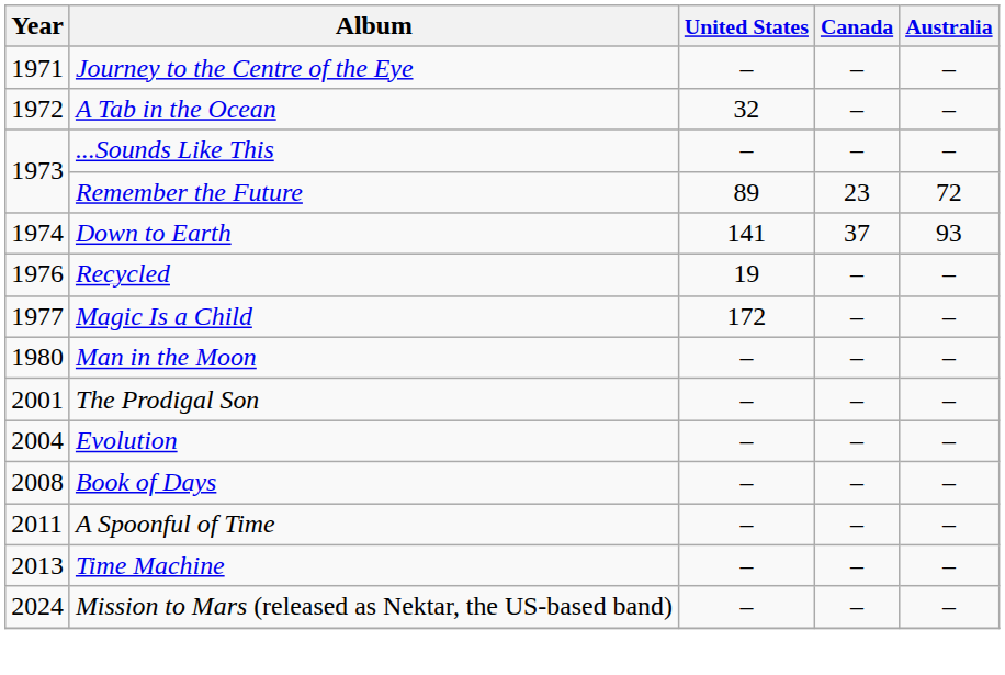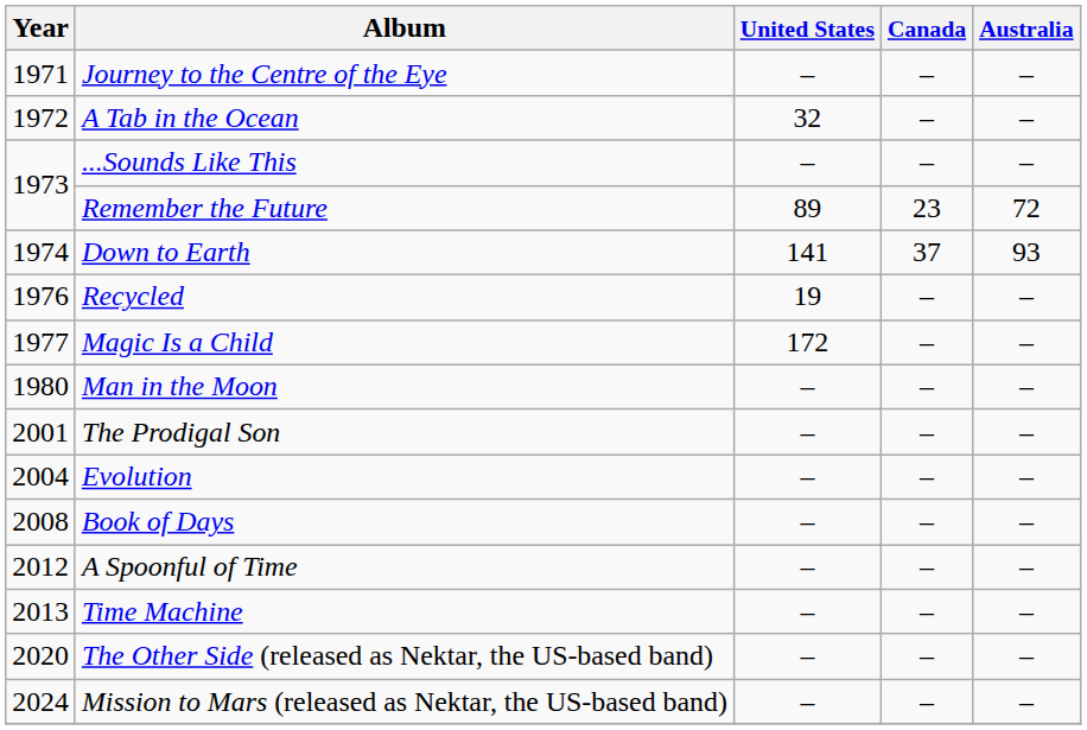 <table class="wikitable">
 <tr>
 <th>Year</th>
 <th>Album</th>
 <th><small><a href='#'>United States</a></small></th>
 <th><small><a href='#'>Canada</a></small></th>
 <th><small><a href='#'>Australia</a></small></th>
 </tr>
 <tr>
 <td>1971</td>
 <td><em><a href='#'>Journey to the Centre of the Eye</a></em></td>
 <td style="text-align:center;">–</td>
 <td style="text-align:center;">–</td>
 <td style="text-align:center;">–</td>
 </tr>
 <tr>
 <td>1972</td>
 <td><em><a href='#'>A Tab in the Ocean</a></em></td>
 <td style="text-align:center;">32</td>
 <td style="text-align:center;">–</td>
 <td style="text-align:center;">–</td>
 </tr>
 <tr>
 <td rowspan="2">1973</td>
 <td><em><a href='#'>...Sounds Like This</a></em></td>
 <td style="text-align:center;">–</td>
 <td style="text-align:center;">–</td>
 <td style="text-align:center;">–</td>
 </tr>
 <tr>
 <td><em><a href='#'>Remember the Future</a></em></td>
 <td style="text-align:center;">89</td>
 <td style="text-align:center;">23</td>
 <td style="text-align:center;">72</td>
 </tr>
 <tr>
 <td>1974</td>
 <td><em><a href='#'>Down to Earth</a></em></td>
 <td style="text-align:center;">141</td>
 <td style="text-align:center;">37</td>
 <td style="text-align:center;">93</td>
 </tr>
 <tr>
 <td>1976</td>
 <td><em><a href='#'>Recycled</a></em></td>
 <td style="text-align:center;">19</td>
 <td style="text-align:center;">–</td>
 <td style="text-align:center;">–</td>
 </tr>
 <tr>
 <td>1977</td>
 <td><em><a href='#'>Magic Is a Child</a></em></td>
 <td style="text-align:center;">172</td>
 <td style="text-align:center;">–</td>
 <td style="text-align:center;">–</td>
 </tr>
 <tr>
 <td>1980</td>
 <td><em><a href='#'>Man in the Moon</a></em></td>
 <td style="text-align:center;">–</td>
 <td style="text-align:center;">–</td>
 <td style="text-align:center;">–</td>
 </tr>
 <tr>
 <td>2001</td>
 <td><em>The Prodigal Son</em></td>
 <td style="text-align:center;">–</td>
 <td style="text-align:center;">–</td>
 <td style="text-align:center;">–</td>
 </tr>
 <tr>
 <td>2004</td>
 <td><em><a href='#'>Evolution</a></em></td>
 <td style="text-align:center;">–</td>
 <td style="text-align:center;">–</td>
 <td style="text-align:center;">–</td>
 </tr>
 <tr>
 <td>2008</td>
 <td><em><a href='#'>Book of Days</a></em></td>
 <td style="text-align:center;">–</td>
 <td style="text-align:center;">–</td>
 <td style="text-align:center;">–</td>
 </tr>
 <tr>
-<td>2011</td>
+<td>2012</td>
 <td><em>A Spoonful of Time</em></td>
 <td style="text-align:center;">–</td>
 <td style="text-align:center;">–</td>
 <td style="text-align:center;">–</td>
 </tr>
 <tr>
 <td>2013</td>
 <td><em><a href='#'>Time Machine</a></em></td>
+<td style="text-align:center;">–</td>
+<td style="text-align:center;">–</td>
+<td style="text-align:center;">–</td>
+</tr>
+<tr>
+<td>2020</td>
+<td><em><a href='#'>The Other Side</a></em> (released as Nektar, the US-based band)</td>
 <td style="text-align:center;">–</td>
 <td style="text-align:center;">–</td>
 <td style="text-align:center;">–</td>
 </tr>
 <tr>
 <td>2024</td>
 <td><em>Mission to Mars</em> (released as Nektar, the US-based band)</td>
 <td style="text-align:center;">–</td>
 <td style="text-align:center;">–</td>
 <td style="text-align:center;">–</td>
 </tr>
 <tr>
 </tr>
 </table>
